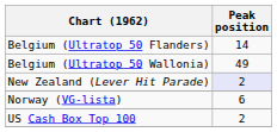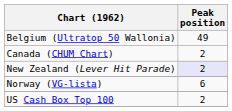 <table class="wikitable sortable">
 <tr>
 <th>Chart (1962)</th>
 <th>Peak<br>position</th>
 </tr>
 <tr>
-<td>Belgium (<a href='#'>Ultratop 50</a> Flanders)</td>
-<td align="center">14</td>
+<td>Belgium (<a href='#'>Ultratop 50</a> Wallonia)</td>
+<td align="center">49</td>
 </tr>
 <tr>
-<td>Belgium (<a href='#'>Ultratop 50</a> Wallonia)</td>
-<td align="center">49</td>
+<td>Canada (<a href='#'>CHUM Chart</a>)</td>
+<td style="text-align:center;">2</td>
 </tr>
 <tr>
 <td>New Zealand (<em>Lever Hit Parade</em>)</td>
 <td align="center" style="background: lavender;">2</td>
 </tr>
 <tr>
 </tr>
 <tr>
 <td>Norway (<a href='#'>VG-lista</a>)</td>
 <td align="center">6</td>
 </tr>
 <tr>
 </tr>
 <tr>
 </tr>
 <tr>
 </tr>
 <tr>
 <td>US <a href='#'>Cash Box Top 100</a></td>
 <td style="text-align:center">2</td>
 </tr>
 <tr>
 </tr>
 </table>
